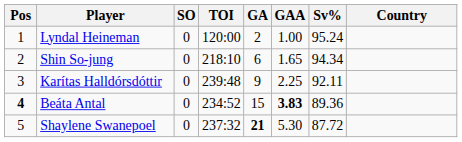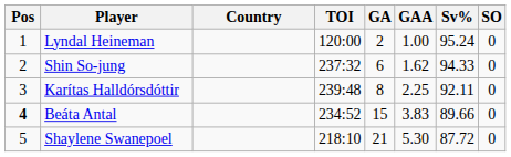 <table class="wikitable sortable" style="text-align: center;">
 <tr>
 <th width=30>Pos</th>
 <th width=150>Player</th>
-<th width=20>SO</th>
+<th width=120>Country</th>
 <th width=20>TOI</th>
 <th width=20>GA</th>
 <th width=20>GAA</th>
 <th width=20>Sv%</th>
-<th width=120>Country</th>
+<th width=20>SO</th>
 </tr>
 <tr>
 <td>1</td>
 <td align=left><a href='#'>Lyndal Heineman</a></td>
-<td>0</td>
+<td align=left></td>
 <td>120:00</td>
 <td>2</td>
 <td>1.00</td>
 <td>95.24</td>
-<td align=left></td>
+<td>0</td>
 </tr>
 <tr>
 <td>2</td>
 <td align=left><a href='#'>Shin So-jung</a></td>
+<td align=left></td>
+<td>237:32</td>
+<td>6</td>
+<td>1.62</td>
+<td>94.33</td>
 <td>0</td>
-<td>218:10</td>
-<td>6</td>
-<td>1.65</td>
-<td>94.34</td>
-<td align=left></td>
 </tr>
 <tr>
 <td>3</td>
 <td align=left><a href='#'>Karítas Halldórsdóttir</a></td>
-<td>0</td>
+<td align=left></td>
 <td>239:48</td>
-<td>9</td>
+<td>8</td>
 <td>2.25</td>
 <td>92.11</td>
-<td align=left></td>
+<td>0</td>
 </tr>
 <tr>
 <td><strong>4</strong></td>
 <td align=left><a href='#'>Beáta Antal</a></td>
-<td>0</td>
+<td align=left></td>
 <td>234:52</td>
 <td>15</td>
-<td><strong>3.83</strong></td>
-<td>89.36</td>
-<td align=left></td>
+<td>3.83</td>
+<td>89.66</td>
+<td>0</td>
 </tr>
 <tr>
 <td>5</td>
 <td align=left><a href='#'>Shaylene Swanepoel</a></td>
-<td>0</td>
-<td>237:32</td>
-<td><strong>21</strong></td>
+<td align=left></td>
+<td>218:10</td>
+<td>21</td>
 <td>5.30</td>
 <td>87.72</td>
-<td align=left></td>
+<td>0</td>
 </tr>
 </table>
